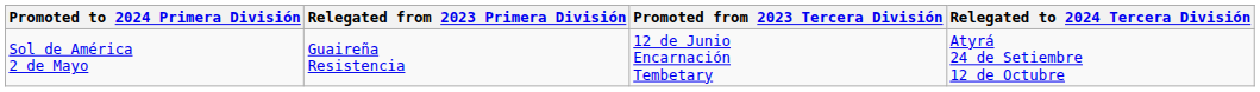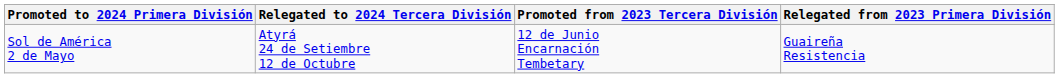 <table class="wikitable">
 <tr>
 <th>Promoted to <a href='#'>2024 Primera División</a></th>
+<th>Relegated to <a href='#'>2024 Tercera División</a></th>
+<th>Promoted from <a href='#'>2023 Tercera División</a></th>
 <th>Relegated from <a href='#'>2023 Primera División</a></th>
-<th>Promoted from <a href='#'>2023 Tercera División</a></th>
-<th>Relegated to <a href='#'>2024 Tercera División</a></th>
 </tr>
 <tr>
 <td><a href='#'>Sol de América</a><br><a href='#'>2 de Mayo</a></td>
+<td><a href='#'>Atyrá</a> <br><a href='#'>24 de Setiembre</a> <br><a href='#'>12 de Octubre</a> </td>
+<td><a href='#'>12 de Junio</a> <br><a href='#'>Encarnación</a> <br><a href='#'>Tembetary</a> </td>
 <td><a href='#'>Guaireña</a><br><a href='#'>Resistencia</a></td>
-<td><a href='#'>12 de Junio</a> <br><a href='#'>Encarnación</a> <br><a href='#'>Tembetary</a> </td>
-<td><a href='#'>Atyrá</a> <br><a href='#'>24 de Setiembre</a> <br><a href='#'>12 de Octubre</a> </td>
 </tr>
 </table>
